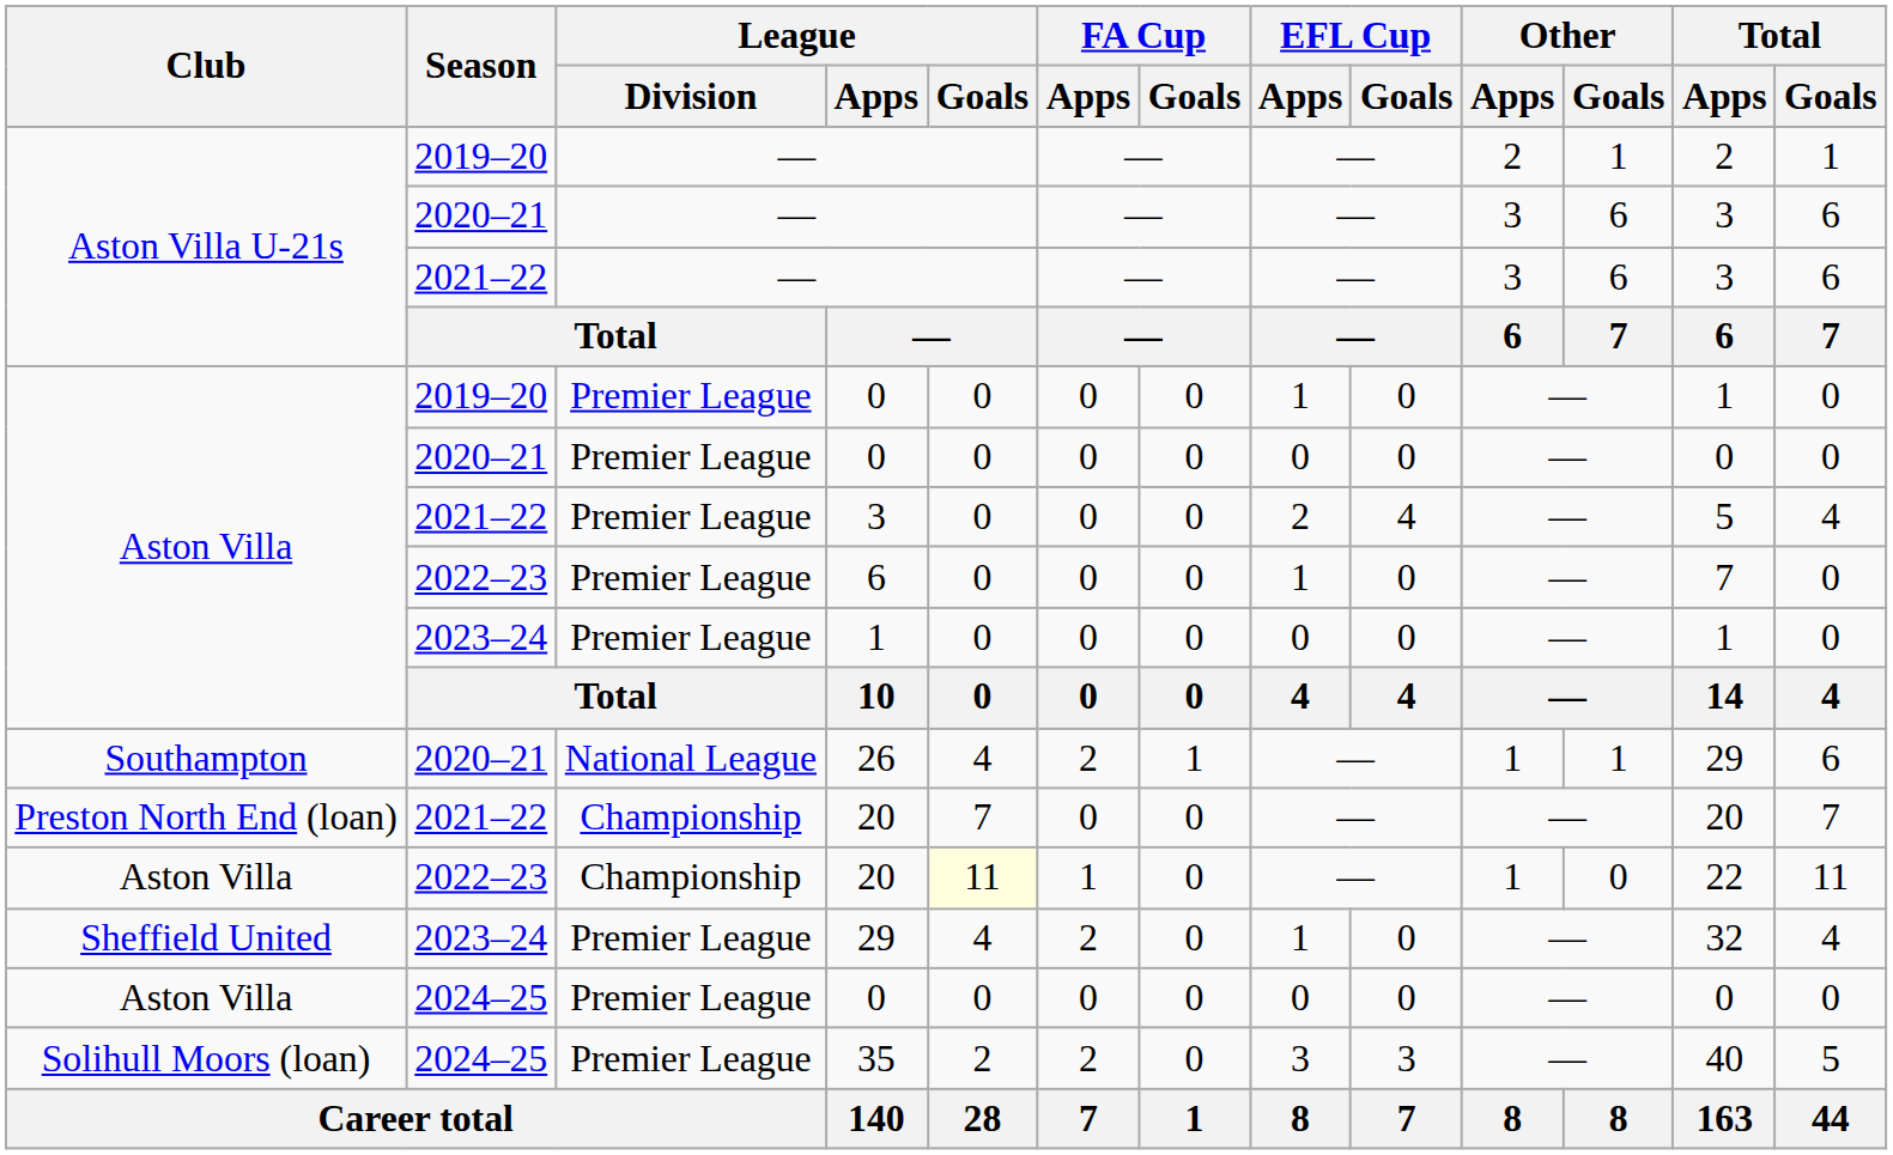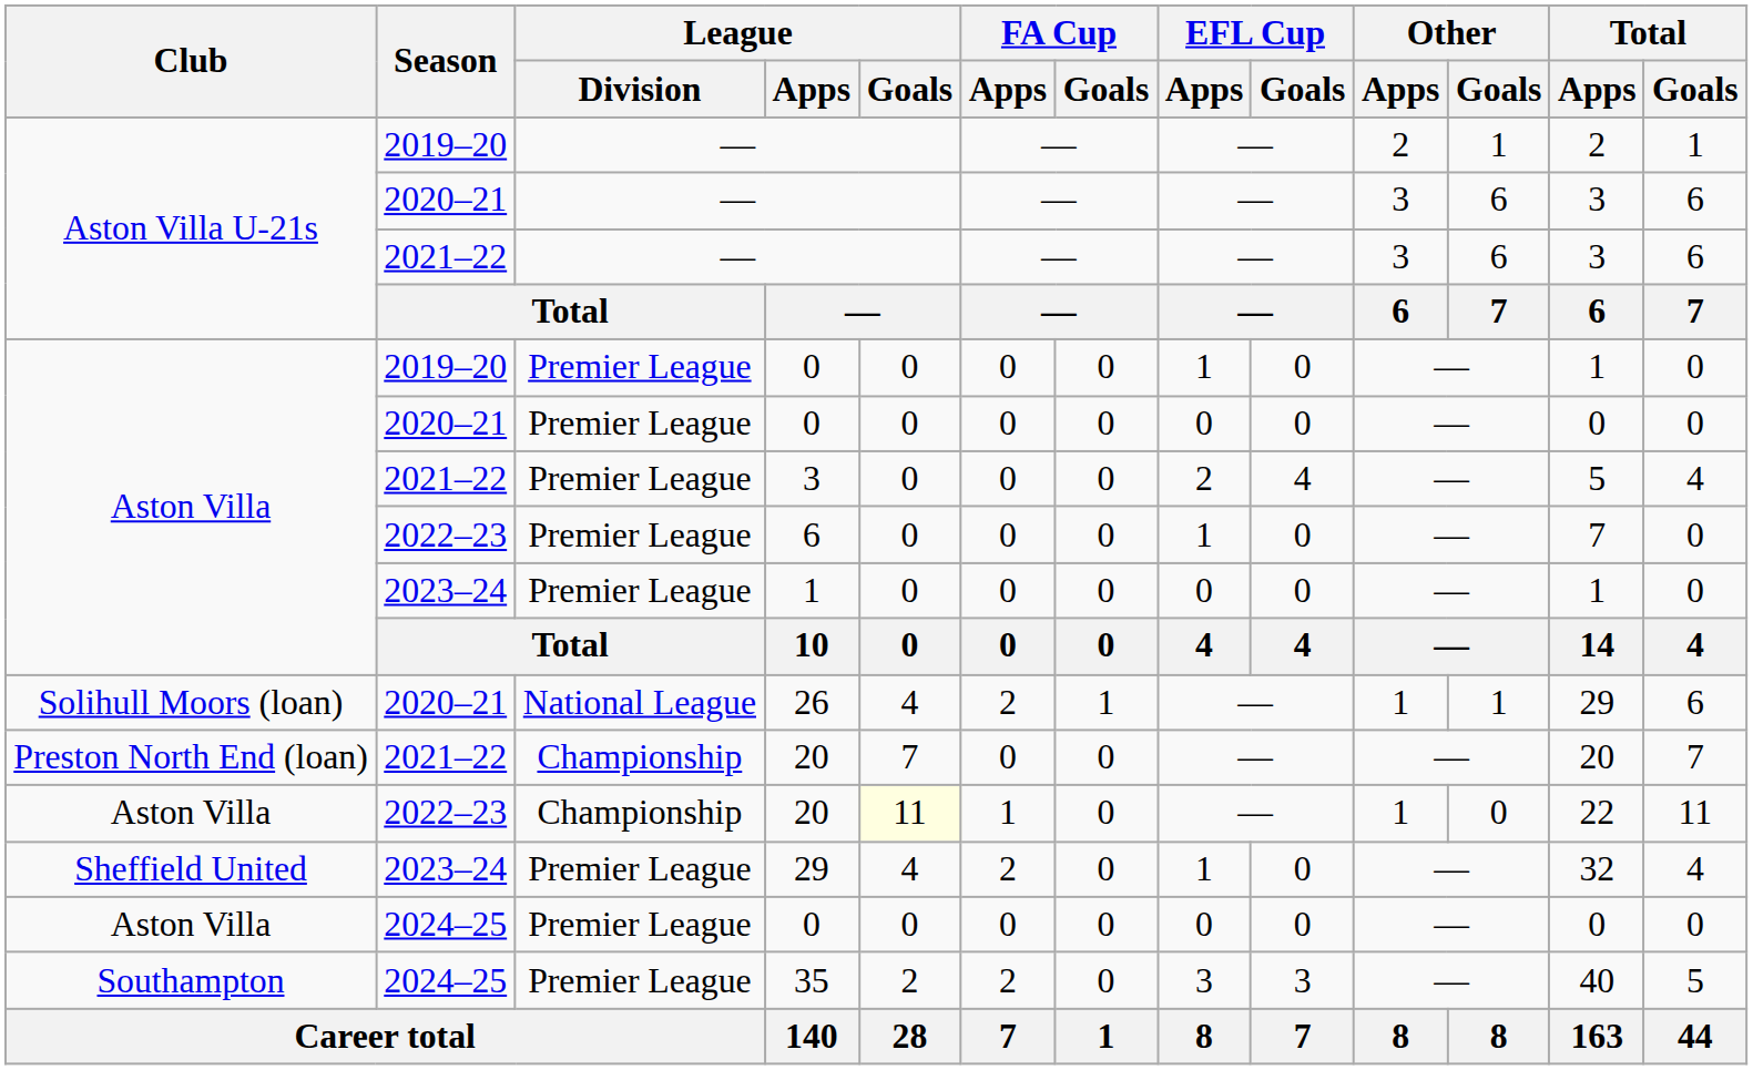 <table class="wikitable" style="text-align: center;">
 <tr>
 <th rowspan="2">Club</th>
 <th rowspan="2">Season</th>
 <th colspan="3">League</th>
 <th colspan="2"><a href='#'>FA Cup</a></th>
 <th colspan="2"><a href='#'>EFL Cup</a></th>
 <th colspan="2">Other</th>
 <th colspan="2">Total</th>
 </tr>
 <tr>
 <th>Division</th>
 <th>Apps</th>
 <th>Goals</th>
 <th>Apps</th>
 <th>Goals</th>
 <th>Apps</th>
 <th>Goals</th>
 <th>Apps</th>
 <th>Goals</th>
 <th>Apps</th>
 <th>Goals</th>
 </tr>
 <tr>
 <td rowspan="4"><a href='#'>Aston Villa U-21s</a></td>
 <td><a href='#'>2019–20</a></td>
 <td colspan="3">—</td>
 <td colspan="2">—</td>
 <td colspan="2">—</td>
 <td>2</td>
 <td>1</td>
 <td>2</td>
 <td>1</td>
 </tr>
 <tr>
 <td><a href='#'>2020–21</a></td>
 <td colspan="3">—</td>
 <td colspan="2">—</td>
 <td colspan="2">—</td>
 <td>3</td>
 <td>6</td>
 <td>3</td>
 <td>6</td>
 </tr>
 <tr>
 <td><a href='#'>2021–22</a></td>
 <td colspan="3">—</td>
 <td colspan="2">—</td>
 <td colspan="2">—</td>
 <td>3</td>
 <td>6</td>
 <td>3</td>
 <td>6</td>
 </tr>
 <tr>
 <th colspan="2">Total</th>
 <th colspan="2">—</th>
 <th colspan="2">—</th>
 <th colspan="2">—</th>
 <th>6</th>
 <th>7</th>
 <th>6</th>
 <th>7</th>
 </tr>
 <tr>
 <td rowspan="6"><a href='#'>Aston Villa</a></td>
 <td><a href='#'>2019–20</a></td>
 <td><a href='#'>Premier League</a></td>
 <td>0</td>
 <td>0</td>
 <td>0</td>
 <td>0</td>
 <td>1</td>
 <td>0</td>
 <td colspan="2">—</td>
 <td>1</td>
 <td>0</td>
 </tr>
 <tr>
 <td><a href='#'>2020–21</a></td>
 <td>Premier League</td>
 <td>0</td>
 <td>0</td>
 <td>0</td>
 <td>0</td>
 <td>0</td>
 <td>0</td>
 <td colspan="2">—</td>
 <td>0</td>
 <td>0</td>
 </tr>
 <tr>
 <td><a href='#'>2021–22</a></td>
 <td>Premier League</td>
 <td>3</td>
 <td>0</td>
 <td>0</td>
 <td>0</td>
 <td>2</td>
 <td>4</td>
 <td colspan="2">—</td>
 <td>5</td>
 <td>4</td>
 </tr>
 <tr>
 <td><a href='#'>2022–23</a></td>
 <td>Premier League</td>
 <td>6</td>
 <td>0</td>
 <td>0</td>
 <td>0</td>
 <td>1</td>
 <td>0</td>
 <td colspan="2">—</td>
 <td>7</td>
 <td>0</td>
 </tr>
 <tr>
 <td><a href='#'>2023–24</a></td>
 <td>Premier League</td>
 <td>1</td>
 <td>0</td>
 <td>0</td>
 <td>0</td>
 <td>0</td>
 <td>0</td>
 <td colspan="2">—</td>
 <td>1</td>
 <td>0</td>
 </tr>
 <tr>
 <th colspan="2">Total</th>
 <th>10</th>
 <th>0</th>
 <th>0</th>
 <th>0</th>
 <th>4</th>
 <th>4</th>
 <th colspan="2">—</th>
 <th>14</th>
 <th>4</th>
 </tr>
 <tr>
-<td><a href='#'>Southampton</a></td>
+<td><a href='#'>Solihull Moors</a> (loan)</td>
 <td><a href='#'>2020–21</a></td>
 <td><a href='#'>National League</a></td>
 <td>26</td>
 <td>4</td>
 <td>2</td>
 <td>1</td>
 <td colspan="2">—</td>
 <td>1</td>
 <td>1</td>
 <td>29</td>
 <td>6</td>
 </tr>
 <tr>
 <td><a href='#'>Preston North End</a> (loan)</td>
 <td><a href='#'>2021–22</a></td>
 <td><a href='#'>Championship</a></td>
 <td>20</td>
 <td>7</td>
 <td>0</td>
 <td>0</td>
 <td colspan="2">—</td>
 <td colspan="2">—</td>
 <td>20</td>
 <td>7</td>
 </tr>
 <tr>
 <td>Aston Villa</td>
 <td><a href='#'>2022–23</a></td>
 <td>Championship</td>
 <td>20</td>
 <td style="background: lightyellow;">11</td>
 <td>1</td>
 <td>0</td>
 <td colspan="2">—</td>
 <td>1</td>
 <td>0</td>
 <td>22</td>
 <td>11</td>
 </tr>
 <tr>
 <td><a href='#'>Sheffield United</a></td>
 <td><a href='#'>2023–24</a></td>
 <td>Premier League</td>
 <td>29</td>
 <td>4</td>
 <td>2</td>
 <td>0</td>
 <td>1</td>
 <td>0</td>
 <td colspan="2">—</td>
 <td>32</td>
 <td>4</td>
 </tr>
 <tr>
 <td>Aston Villa</td>
 <td><a href='#'>2024–25</a></td>
 <td>Premier League</td>
 <td>0</td>
 <td>0</td>
 <td>0</td>
 <td>0</td>
 <td>0</td>
 <td>0</td>
 <td colspan="2">—</td>
 <td>0</td>
 <td>0</td>
 </tr>
 <tr>
-<td><a href='#'>Solihull Moors</a> (loan)</td>
+<td><a href='#'>Southampton</a></td>
 <td><a href='#'>2024–25</a></td>
 <td>Premier League</td>
 <td>35</td>
 <td>2</td>
 <td>2</td>
 <td>0</td>
 <td>3</td>
 <td>3</td>
 <td colspan="2">—</td>
 <td>40</td>
 <td>5</td>
 </tr>
 <tr>
 <th colspan="3">Career total</th>
 <th>140</th>
 <th>28</th>
 <th>7</th>
 <th>1</th>
 <th>8</th>
 <th>7</th>
 <th>8</th>
 <th>8</th>
 <th>163</th>
 <th>44</th>
 </tr>
 </table>
